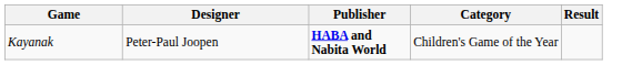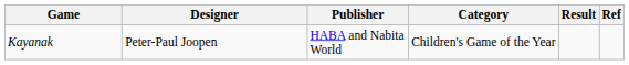 <table class="wikitable">
 <tr>
 <th style="width:140px;">Game</th>
 <th style="width:225px;">Designer</th>
 <th style="width:120px;">Publisher</th>
 <th>Category</th>
 <th>Result</th>
+<th>Ref</th>
 </tr>
 <tr>
 <td><em>Kayanak</em></td>
 <td>Peter-Paul Joopen</td>
-<td><strong><a href='#'>HABA</a> and Nabita World</strong></td>
+<td><a href='#'>HABA</a> and Nabita World</td>
 <td>Children's Game of the Year</td>
+<td></td>
 <td></td>
 </tr>
 </table>
